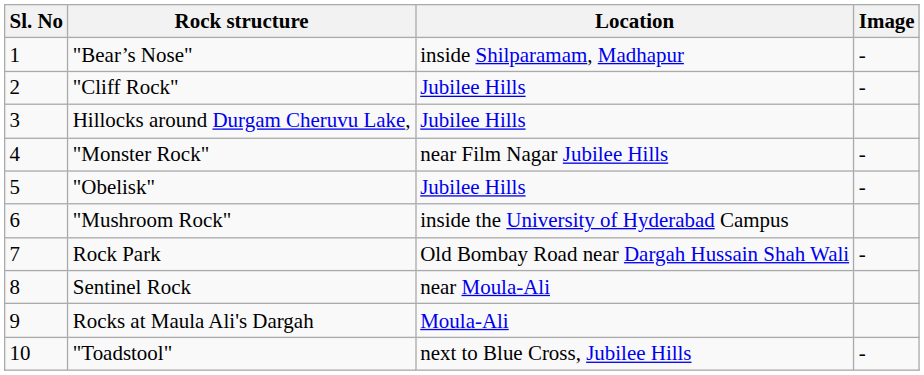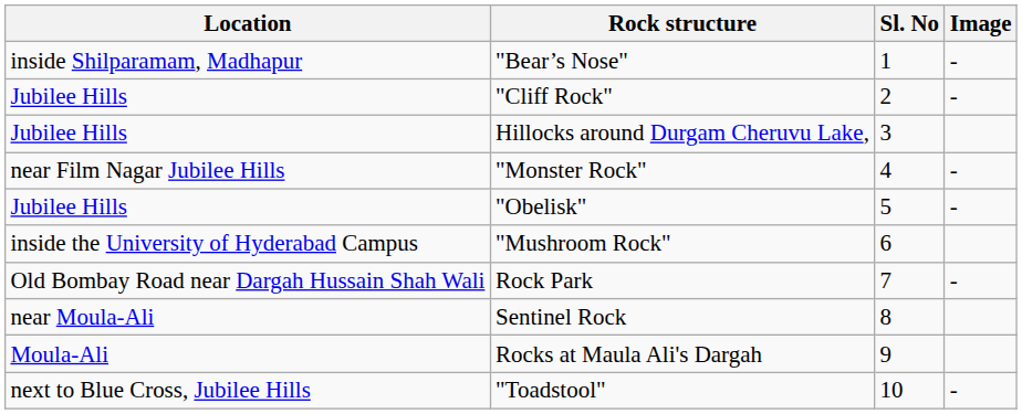 <table class="wikitable">
 <tr>
+<th>Location</th>
+<th>Rock structure</th>
 <th>Sl. No</th>
-<th>Rock structure</th>
-<th>Location</th>
 <th>Image</th>
 </tr>
 <tr>
+<td>inside <a href='#'>Shilparamam</a>, <a href='#'>Madhapur</a></td>
+<td>"Bear’s Nose"</td>
 <td>1</td>
-<td>"Bear’s Nose"</td>
-<td>inside <a href='#'>Shilparamam</a>, <a href='#'>Madhapur</a></td>
 <td>-</td>
 </tr>
 <tr>
+<td><a href='#'>Jubilee Hills</a></td>
+<td>"Cliff Rock"</td>
 <td>2</td>
-<td>"Cliff Rock"</td>
-<td><a href='#'>Jubilee Hills</a></td>
 <td>-</td>
 </tr>
 <tr>
+<td><a href='#'>Jubilee Hills</a></td>
+<td>Hillocks around <a href='#'>Durgam Cheruvu Lake</a>,</td>
 <td>3</td>
-<td>Hillocks around <a href='#'>Durgam Cheruvu Lake</a>,</td>
-<td><a href='#'>Jubilee Hills</a></td>
 <td></td>
 </tr>
 <tr>
+<td>near Film Nagar <a href='#'>Jubilee Hills</a></td>
+<td>"Monster Rock"</td>
 <td>4</td>
-<td>"Monster Rock"</td>
-<td>near Film Nagar <a href='#'>Jubilee Hills</a></td>
 <td>-</td>
 </tr>
 <tr>
+<td><a href='#'>Jubilee Hills</a></td>
+<td>"Obelisk"</td>
 <td>5</td>
-<td>"Obelisk"</td>
-<td><a href='#'>Jubilee Hills</a></td>
 <td>-</td>
 </tr>
 <tr>
+<td>inside the <a href='#'>University of Hyderabad</a> Campus</td>
+<td>"Mushroom Rock"</td>
 <td>6</td>
-<td>"Mushroom Rock"</td>
-<td>inside the <a href='#'>University of Hyderabad</a> Campus</td>
 <td></td>
 </tr>
 <tr>
+<td>Old Bombay Road near <a href='#'>Dargah Hussain Shah Wali</a></td>
+<td>Rock Park</td>
 <td>7</td>
-<td>Rock Park</td>
-<td>Old Bombay Road near <a href='#'>Dargah Hussain Shah Wali</a></td>
 <td>-</td>
 </tr>
 <tr>
+<td>near <a href='#'>Moula-Ali</a></td>
+<td>Sentinel Rock</td>
 <td>8</td>
-<td>Sentinel Rock</td>
-<td>near <a href='#'>Moula-Ali</a></td>
 <td></td>
 </tr>
 <tr>
+<td><a href='#'>Moula-Ali</a></td>
+<td>Rocks at Maula Ali's Dargah</td>
 <td>9</td>
-<td>Rocks at Maula Ali's Dargah</td>
-<td><a href='#'>Moula-Ali</a></td>
 <td></td>
 </tr>
 <tr>
+<td>next to Blue Cross, <a href='#'>Jubilee Hills</a></td>
+<td>"Toadstool"</td>
 <td>10</td>
-<td>"Toadstool"</td>
-<td>next to Blue Cross, <a href='#'>Jubilee Hills</a></td>
 <td>-</td>
 </tr>
 </table>
